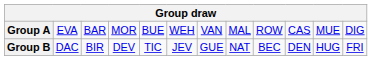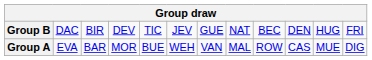 <table class="wikitable" style="text-align:center; font-size:85%">
 <tr>
 <th colspan="12">Group draw</th>
+</tr>
+<tr>
+<th>Group B</th>
+<td> <a href='#'>DAC</a></td>
+<td> <a href='#'>BIR</a></td>
+<td> <a href='#'>DEV</a></td>
+<td> <a href='#'>TIC</a></td>
+<td> <a href='#'>JEV</a></td>
+<td> <a href='#'>GUE</a></td>
+<td> <a href='#'>NAT</a></td>
+<td> <a href='#'>BEC</a></td>
+<td> <a href='#'>DEN</a></td>
+<td> <a href='#'>HUG</a></td>
+<td> <a href='#'>FRI</a></td>
 </tr>
 <tr>
 <th>Group A</th>
 <td> <a href='#'>EVA</a></td>
 <td> <a href='#'>BAR</a></td>
 <td> <a href='#'>MOR</a></td>
 <td> <a href='#'>BUE</a></td>
 <td> <a href='#'>WEH</a></td>
 <td> <a href='#'>VAN</a></td>
 <td> <a href='#'>MAL</a></td>
 <td> <a href='#'>ROW</a></td>
 <td> <a href='#'>CAS</a></td>
 <td> <a href='#'>MUE</a></td>
 <td> <a href='#'>DIG</a></td>
 </tr>
-<tr>
-<th>Group B</th>
-<td> <a href='#'>DAC</a></td>
-<td> <a href='#'>BIR</a></td>
-<td> <a href='#'>DEV</a></td>
-<td> <a href='#'>TIC</a></td>
-<td> <a href='#'>JEV</a></td>
-<td> <a href='#'>GUE</a></td>
-<td> <a href='#'>NAT</a></td>
-<td> <a href='#'>BEC</a></td>
-<td> <a href='#'>DEN</a></td>
-<td> <a href='#'>HUG</a></td>
-<td> <a href='#'>FRI</a></td>
-</tr>
 </table>
